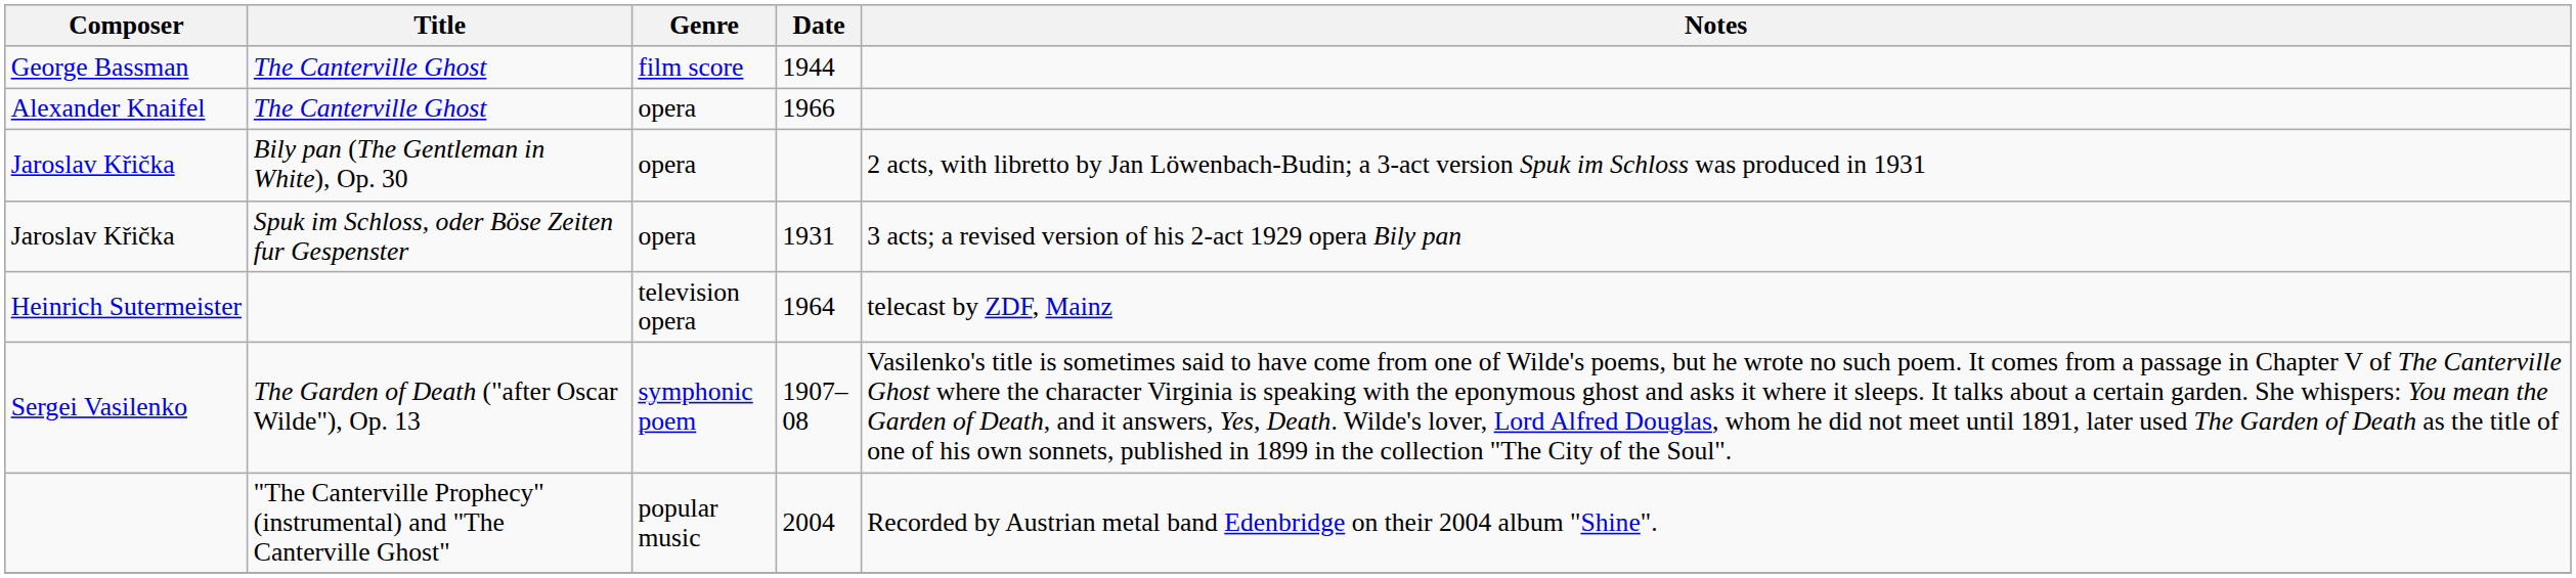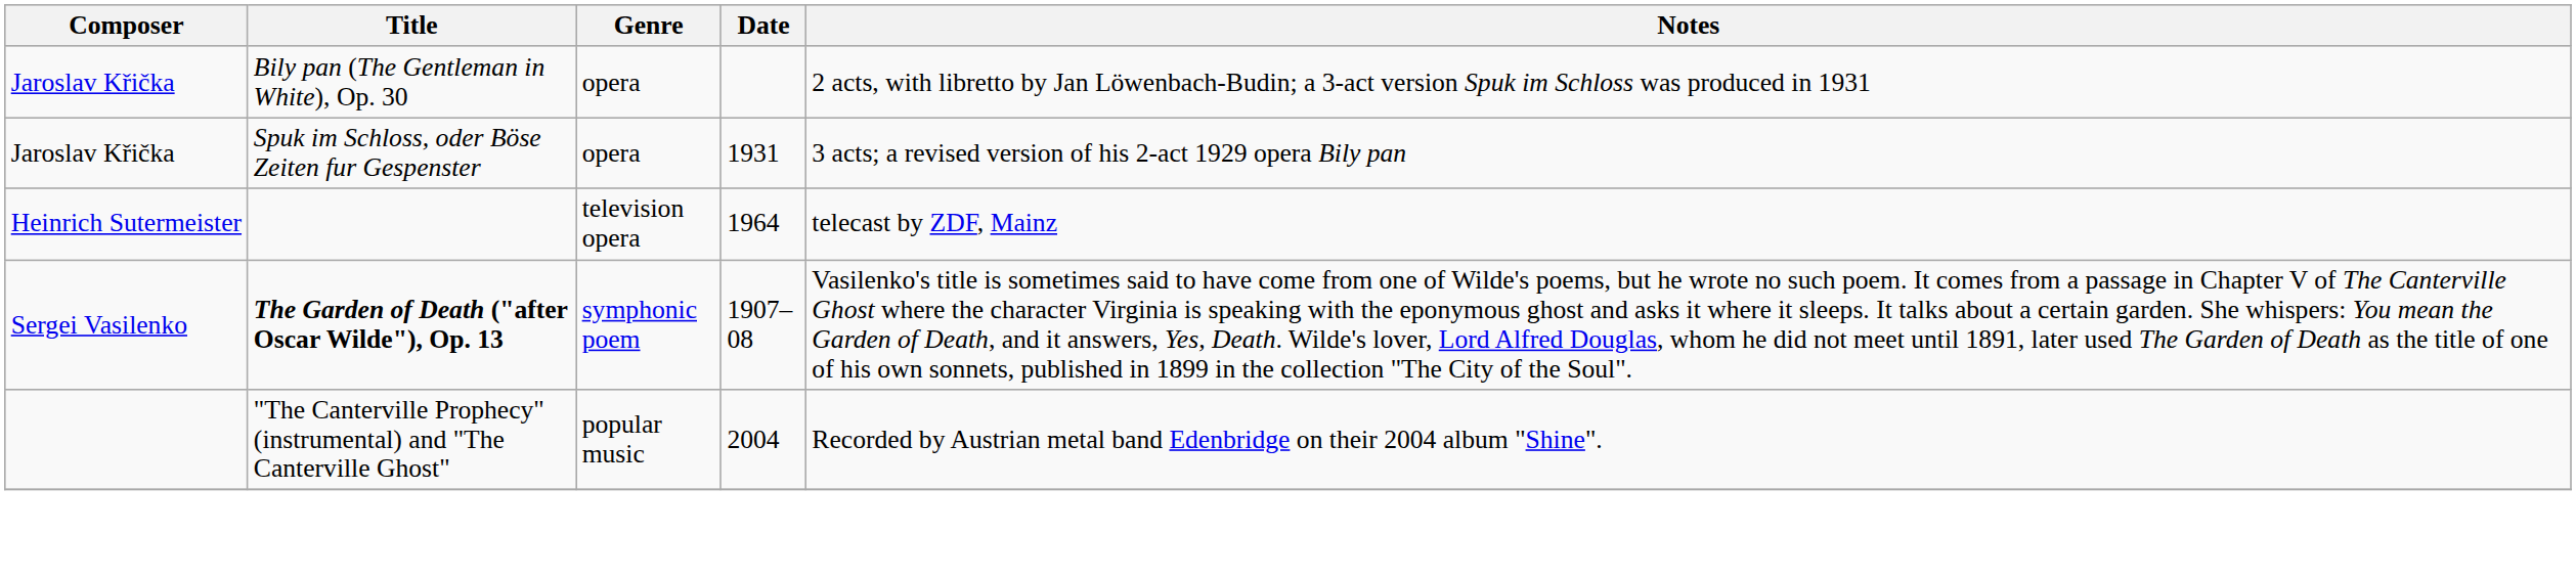 <table class="wikitable sortable" style="text-align: left">
 <tr>
 <th>Composer</th>
 <th>Title</th>
 <th>Genre</th>
 <th>Date</th>
 <th>Notes</th>
-</tr>
-<tr>
-<td><a href='#'>George Bassman</a></td>
-<td><em><a href='#'>The Canterville Ghost</a></em></td>
-<td><a href='#'>film score</a></td>
-<td>1944</td>
-<td></td>
-</tr>
-<tr>
-<td><a href='#'>Alexander Knaifel</a></td>
-<td><em><a href='#'>The Canterville Ghost</a></em></td>
-<td>opera</td>
-<td>1966</td>
-<td></td>
 </tr>
 <tr>
 <td><a href='#'>Jaroslav Křička</a></td>
 <td><em>Bily pan</em> (<em>The Gentleman in White</em>), Op. 30</td>
 <td>opera</td>
 <td></td>
 <td>2 acts, with libretto by Jan Löwenbach-Budin; a 3-act version <em>Spuk im Schloss</em> was produced in 1931</td>
 </tr>
 <tr>
 <td>Jaroslav Křička</td>
 <td><em>Spuk im Schloss, oder Böse Zeiten fur Gespenster</em></td>
 <td>opera</td>
 <td>1931</td>
 <td>3 acts; a revised version of his 2-act 1929 opera <em>Bily pan</em></td>
 </tr>
 <tr>
 <td><a href='#'>Heinrich Sutermeister</a></td>
 <td><em></em></td>
 <td>television opera</td>
 <td>1964</td>
 <td>telecast by <a href='#'>ZDF</a>, <a href='#'>Mainz</a></td>
 </tr>
 <tr>
 <td><a href='#'>Sergei Vasilenko</a></td>
-<td><em>The Garden of Death</em> ("after Oscar Wilde"), Op. 13</td>
+<td><strong><em>The Garden of Death</em> ("after Oscar Wilde"), Op. 13</strong></td>
 <td><a href='#'>symphonic poem</a></td>
 <td>1907–08</td>
 <td>Vasilenko's title is sometimes said to have come from one of Wilde's poems, but he wrote no such poem.  It comes from a passage in Chapter V of <em>The Canterville Ghost</em> where the character Virginia is speaking with the eponymous ghost and asks it where it sleeps.  It talks about a certain garden.  She whispers: <em>You mean the Garden of Death</em>, and it answers, <em>Yes, Death</em>. Wilde's lover, <a href='#'>Lord Alfred Douglas</a>, whom he did not meet until 1891, later used <em>The Garden of Death</em> as the title of one of his own sonnets, published in 1899 in the collection "The City of the Soul".</td>
 </tr>
 <tr>
 <td></td>
 <td>"The Canterville Prophecy" (instrumental) and "The Canterville Ghost"</td>
 <td>popular music</td>
 <td>2004</td>
 <td>Recorded by Austrian metal band <a href='#'>Edenbridge</a> on their 2004 album "<a href='#'>Shine</a>".</td>
 </tr>
 <tr>
 </tr>
 </table>
